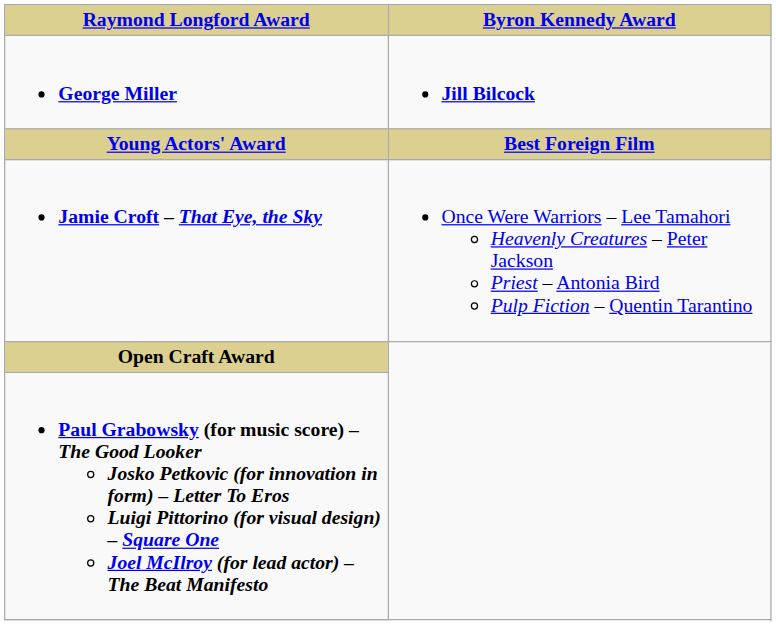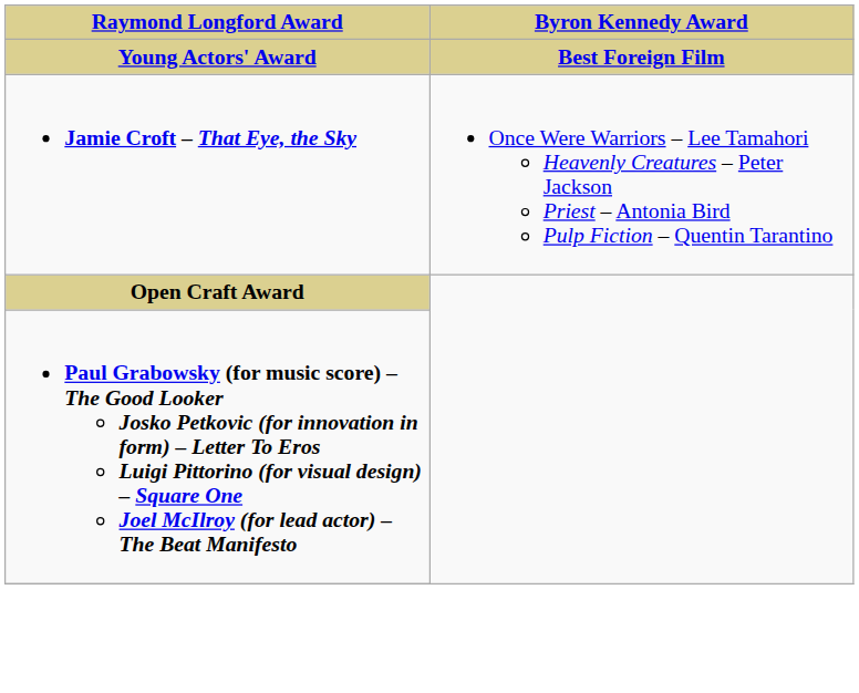 <table class=wikitable style="width:100%">
 <tr>
 <th style="background:#DBD090;" ! width="50%"><a href='#'>Raymond Longford Award</a></th>
 <th style="background:#DBD090;" ! width="50%"><a href='#'>Byron Kennedy Award</a></th>
-</tr>
-<tr>
-<td valign="top"><br><ul><li><strong><a href='#'>George Miller</a></strong></li></ul></td>
-<td valign="top"><br><ul><li><strong><a href='#'>Jill Bilcock</a></strong></li></ul></td>
 </tr>
 <tr>
 <th style="background:#DBD090;" ! width="50%"><a href='#'>Young Actors' Award</a></th>
 <th style="background:#DBD090;" ! width="50%"><a href='#'>Best Foreign Film</a></th>
 </tr>
 <tr>
 <td valign="top"><br><ul><li><strong><a href='#'>Jamie Croft</a> – <em><a href='#'>That Eye, the Sky</a><strong><em></li></ul></td>
 <td valign="top"><br><ul><li></em></strong><a href='#'>Once Were Warriors</a></em> – <a href='#'>Lee Tamahori</a></strong><ul><li><em><a href='#'>Heavenly Creatures</a></em> – <a href='#'>Peter Jackson</a></li><li><em><a href='#'>Priest</a></em> – <a href='#'>Antonia Bird</a></li><li><em><a href='#'>Pulp Fiction</a></em> – <a href='#'>Quentin Tarantino</a></li></ul></li></ul></td>
 </tr>
 <tr>
 <th style="background:#DBD090;" ! width="50%">Open Craft Award</th>
 </tr>
 <tr>
 <td valign="top"><br><ul><li><strong><a href='#'>Paul Grabowsky</a> (for music score) – <em>The Good Looker<strong><em><ul><li>Josko Petkovic (for innovation in form) – </em>Letter To Eros<em></li><li>Luigi Pittorino (for visual design) – </em><a href='#'>Square One</a><em></li><li><a href='#'>Joel McIlroy</a> (for lead actor) – </em>The Beat Manifesto<em></li></ul></li></ul></td>
 </tr>
 <tr>
 </tr>
 </table>
